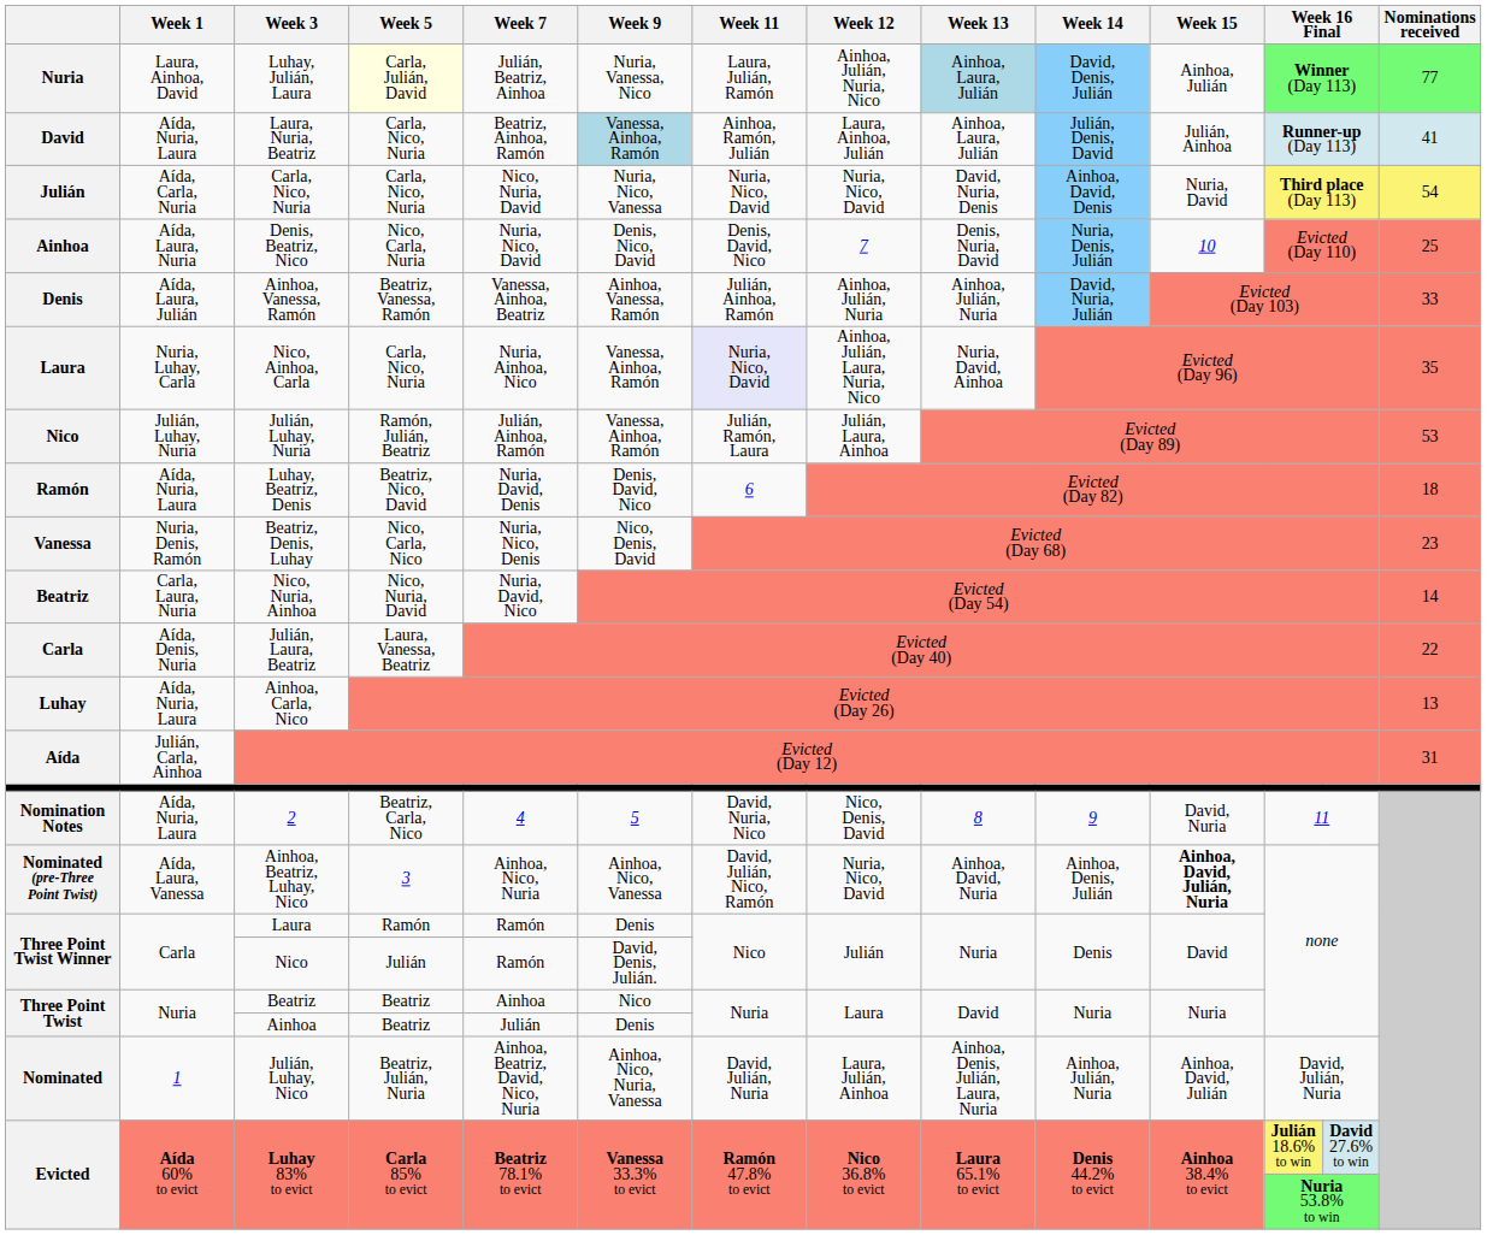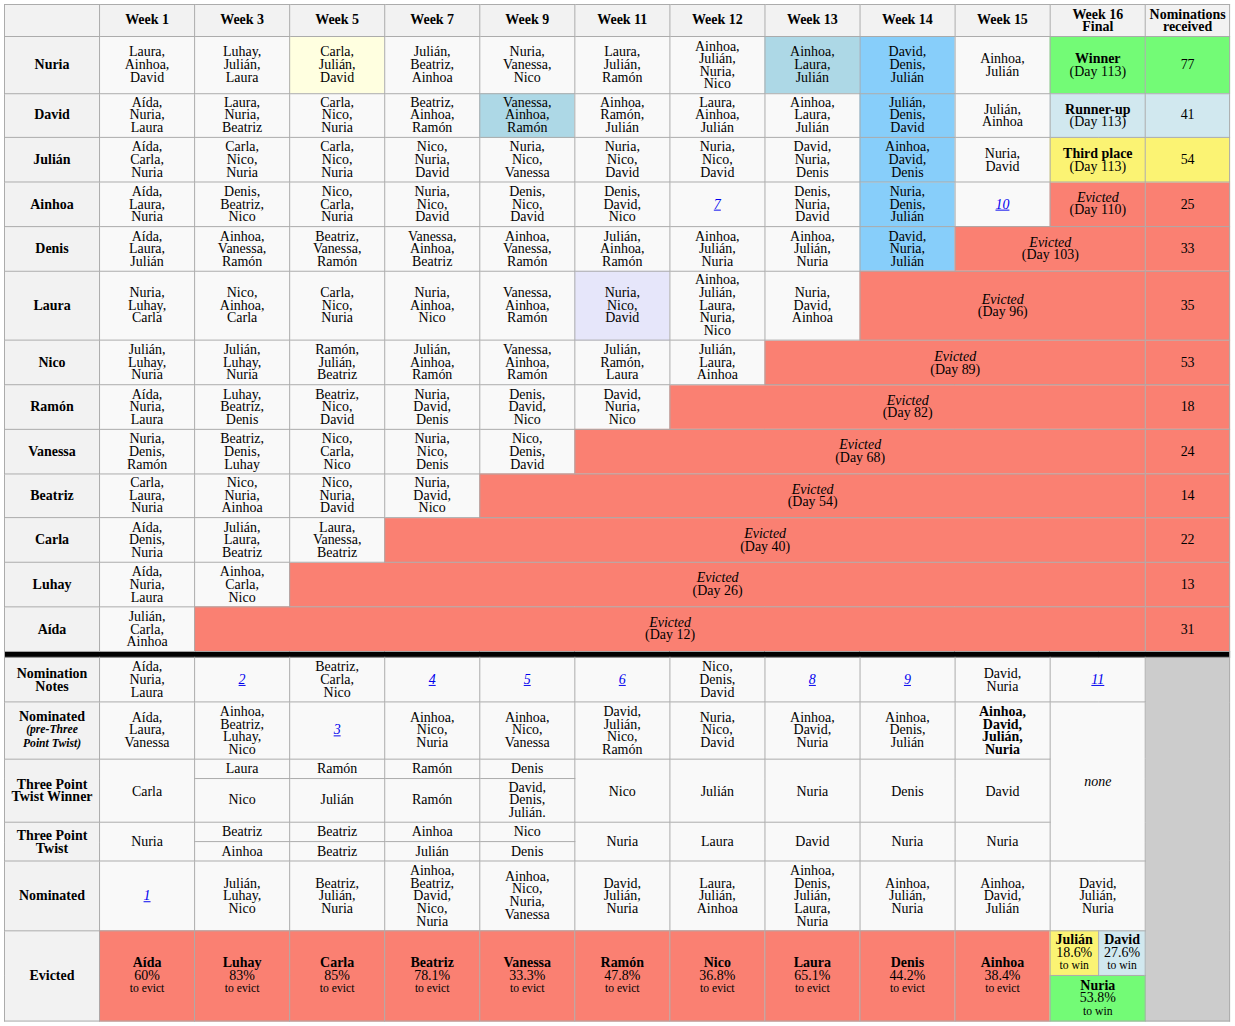 <table class="wikitable" style="text-align:center; width: 100%; font-size:90%; line-height:13px;">
 <tr>
 <th style="width:7%"></th>
 <th style="width:7%">Week 1</th>
 <th style="width:7%">Week 3</th>
 <th style="width:7%">Week 5</th>
 <th style="width:7%">Week 7</th>
 <th style="width:7%">Week 9</th>
 <th style="width:7%">Week 11</th>
 <th style="width:7%">Week 12</th>
 <th style="width:7%">Week 13</th>
 <th style="width:7%">Week 14</th>
 <th style="width:7%">Week 15</th>
 <th style="width:7%" colspan="2">Week 16<br>Final</th>
 <th style="width:1%">Nominations received</th>
 </tr>
 <tr>
 <th>Nuria</th>
 <td>Laura,<br>Ainhoa,<br>David</td>
 <td>Luhay,<br>Julián,<br>Laura</td>
 <td style="background: lightyellow;">Carla,<br>Julián,<br>David</td>
 <td>Julián,<br>Beatriz,<br>Ainhoa</td>
 <td>Nuria,<br>Vanessa,<br>Nico</td>
 <td>Laura,<br>Julián,<br>Ramón</td>
 <td>Ainhoa,<br>Julián,<br>Nuria,<br>Nico</td>
 <td style="background: lightblue;">Ainhoa,<br>Laura,<br>Julián</td>
 <td style="background:#87CEFA">David,<br>Denis,<br>Julián</td>
 <td>Ainhoa,<br>Julián</td>
 <td style="background:#73FB76" colspan="2"><strong>Winner</strong><br>(Day 113)</td>
 <td style="background:#73FB76">77</td>
 </tr>
 <tr>
 <th>David</th>
 <td>Aída,<br>Nuria,<br>Laura</td>
 <td>Laura,<br>Nuria,<br>Beatriz</td>
 <td>Carla,<br>Nico,<br>Nuria</td>
 <td>Beatriz,<br>Ainhoa,<br>Ramón</td>
 <td style="background: lightblue;">Vanessa,<br>Ainhoa,<br>Ramón</td>
 <td>Ainhoa,<br>Ramón,<br>Julián</td>
 <td>Laura,<br>Ainhoa,<br>Julián</td>
 <td>Ainhoa,<br>Laura,<br>Julián</td>
 <td style="background:#87CEFA">Julián,<br>Denis,<br>David</td>
 <td>Julián,<br>Ainhoa</td>
 <td style="background:#D1E8EF" colspan="2"><strong>Runner-up</strong><br>(Day 113)</td>
 <td style="background:#D1E8EF">41</td>
 </tr>
 <tr>
 <th>Julián</th>
 <td>Aída,<br>Carla,<br>Nuria</td>
 <td>Carla,<br>Nico,<br>Nuria</td>
 <td>Carla,<br>Nico,<br>Nuria</td>
 <td>Nico,<br>Nuria,<br>David</td>
 <td>Nuria,<br>Nico,<br>Vanessa</td>
 <td>Nuria,<br>Nico,<br>David</td>
 <td>Nuria,<br>Nico,<br>David</td>
 <td>David,<br>Nuria,<br>Denis</td>
 <td style="background:#87CEFA">Ainhoa,<br>David,<br>Denis</td>
 <td>Nuria,<br>David</td>
 <td style="background:#FBF373" colspan="2"><strong>Third place</strong><br>(Day 113)</td>
 <td style="background:#FBF373">54</td>
 </tr>
 <tr>
 <th>Ainhoa</th>
 <td>Aída,<br>Laura,<br>Nuria</td>
 <td>Denis,<br>Beatriz,<br>Nico</td>
 <td>Nico,<br>Carla,<br>Nuria</td>
 <td>Nuria,<br>Nico,<br>David</td>
 <td>Denis,<br>Nico,<br>David</td>
 <td>Denis,<br>David,<br>Nico</td>
 <td><em><a href='#'>7</a></em></td>
 <td>Denis,<br>Nuria,<br>David</td>
 <td style="background:#87CEFA">Nuria,<br>Denis,<br>Julián</td>
 <td><em><a href='#'>10</a></em></td>
 <td style="background:#FA8072" colspan="2"><em>Evicted</em><br>(Day 110)</td>
 <td style="background:#FA8072">25</td>
 </tr>
 <tr>
 <th>Denis</th>
 <td>Aída,<br>Laura,<br>Julián</td>
 <td>Ainhoa,<br>Vanessa,<br>Ramón</td>
 <td>Beatriz,<br>Vanessa,<br>Ramón</td>
 <td>Vanessa,<br>Ainhoa,<br>Beatriz</td>
 <td>Ainhoa,<br>Vanessa,<br>Ramón</td>
 <td>Julián,<br>Ainhoa,<br>Ramón</td>
 <td>Ainhoa,<br>Julián,<br>Nuria</td>
 <td>Ainhoa,<br>Julián,<br>Nuria</td>
 <td style="background:#87CEFA">David,<br>Nuria,<br>Julián</td>
 <td style="background:#FA8072" colspan="3"><em>Evicted</em><br>(Day 103)</td>
 <td style="background:#FA8072">33</td>
 </tr>
 <tr>
 <th>Laura</th>
 <td>Nuria,<br>Luhay,<br>Carla</td>
 <td>Nico,<br>Ainhoa,<br>Carla</td>
 <td>Carla,<br>Nico,<br>Nuria</td>
 <td>Nuria,<br>Ainhoa,<br>Nico</td>
 <td>Vanessa,<br>Ainhoa,<br>Ramón</td>
 <td style="background: lavender;">Nuria,<br>Nico,<br>David</td>
 <td>Ainhoa,<br>Julián,<br>Laura,<br>Nuria,<br>Nico</td>
 <td>Nuria,<br>David,<br>Ainhoa</td>
 <td style="background:#FA8072" colspan="4"><em>Evicted</em><br>(Day 96)</td>
 <td style="background:#FA8072">35</td>
 </tr>
 <tr>
 <th>Nico</th>
 <td>Julián,<br>Luhay,<br>Nuria</td>
 <td>Julián,<br>Luhay,<br>Nuria</td>
 <td>Ramón,<br>Julián,<br>Beatriz</td>
 <td>Julián,<br>Ainhoa,<br>Ramón</td>
 <td>Vanessa,<br>Ainhoa,<br>Ramón</td>
 <td>Julián,<br>Ramón,<br>Laura</td>
 <td>Julián,<br>Laura,<br>Ainhoa</td>
 <td style="background:#FA8072" colspan="5"><em>Evicted</em><br>(Day 89)</td>
 <td style="background:#FA8072">53</td>
 </tr>
 <tr>
 <th>Ramón</th>
 <td>Aída,<br>Nuria,<br>Laura</td>
 <td>Luhay,<br>Beatriz,<br>Denis</td>
 <td>Beatriz,<br>Nico,<br>David</td>
 <td>Nuria,<br>David,<br>Denis</td>
 <td>Denis,<br>David,<br>Nico</td>
-<td><em><a href='#'>6</a></em></td>
+<td>David,<br>Nuria,<br>Nico</td>
 <td style="background:#FA8072" colspan="6"><em>Evicted</em><br>(Day 82)</td>
 <td style="background:#FA8072">18</td>
 </tr>
 <tr>
 <th>Vanessa</th>
 <td>Nuria,<br>Denis,<br>Ramón</td>
 <td>Beatriz,<br>Denis,<br>Luhay</td>
 <td>Nico,<br>Carla,<br>Nico</td>
 <td>Nuria,<br>Nico,<br>Denis</td>
 <td>Nico,<br>Denis,<br>David</td>
 <td style="background:#FA8072" colspan="7"><em>Evicted</em><br>(Day 68)</td>
-<td style="background:#FA8072">23</td>
+<td style="background:#FA8072">24</td>
 </tr>
 <tr>
 <th>Beatriz</th>
 <td>Carla,<br>Laura,<br>Nuria</td>
 <td>Nico,<br>Nuria,<br>Ainhoa</td>
 <td>Nico,<br>Nuria,<br>David</td>
 <td>Nuria,<br>David,<br>Nico</td>
 <td style="background:#FA8072" colspan="8"><em>Evicted</em><br>(Day 54)</td>
 <td style="background:#FA8072">14</td>
 </tr>
 <tr>
 <th>Carla</th>
 <td>Aída,<br>Denis,<br>Nuria</td>
 <td>Julián,<br>Laura,<br>Beatriz</td>
 <td>Laura,<br>Vanessa,<br>Beatriz</td>
 <td style="background:#FA8072" colspan="9"><em>Evicted</em><br>(Day 40)</td>
 <td style="background:#FA8072">22</td>
 </tr>
 <tr>
 <th>Luhay</th>
 <td>Aída,<br>Nuria,<br>Laura</td>
 <td>Ainhoa,<br>Carla,<br>Nico</td>
 <td style="background:#FA8072" colspan="10"><em>Evicted</em><br>(Day 26)</td>
 <td style="background:#FA8072">13</td>
 </tr>
 <tr>
 <th>Aída</th>
 <td>Julián,<br>Carla,<br>Ainhoa</td>
 <td style="background:#FA8072" colspan="11"><em>Evicted</em><br>(Day 12)</td>
 <td style="background:#FA8072">31</td>
 </tr>
 <tr>
 <td style="background:#000" colspan="14"></td>
 </tr>
 <tr>
 <th>Nomination<br>Notes</th>
 <td>Aída,<br>Nuria,<br>Laura</td>
 <td><em><a href='#'>2</a></em></td>
 <td>Beatriz,<br>Carla,<br>Nico</td>
 <td><em><a href='#'>4</a></em></td>
 <td><em><a href='#'>5</a></em></td>
-<td>David,<br>Nuria,<br>Nico</td>
+<td><em><a href='#'>6</a></em></td>
 <td>Nico,<br>Denis,<br>David</td>
 <td><em><a href='#'>8</a></em></td>
 <td><em><a href='#'>9</a></em></td>
 <td>David,<br>Nuria</td>
 <td colspan="2"><em><a href='#'>11</a></em></td>
 <td style="background:#ccc" rowspan="9"></td>
 </tr>
 <tr>
 <th>Nominated<br><small><em>(pre-Three<br>Point Twist)</em></small></th>
 <td>Aída,<br>Laura,<br>Vanessa</td>
 <td>Ainhoa,<br>Beatriz,<br>Luhay,<br>Nico</td>
 <td><em><a href='#'>3</a></em></td>
 <td>Ainhoa,<br>Nico,<br>Nuria</td>
 <td>Ainhoa,<br>Nico,<br>Vanessa</td>
 <td>David,<br>Julián,<br>Nico,<br>Ramón</td>
 <td>Nuria,<br>Nico,<br>David</td>
 <td>Ainhoa,<br>David,<br>Nuria</td>
 <td>Ainhoa,<br>Denis,<br>Julián</td>
 <td><strong>Ainhoa,<br>David,<br>Julián,<br>Nuria</strong></td>
 <td rowspan="5" colspan="2"><em>none</em></td>
 </tr>
 <tr>
 <th rowspan="2">Three Point Twist Winner</th>
 <td rowspan="2">Carla</td>
 <td>Laura</td>
 <td>Ramón</td>
 <td>Ramón</td>
 <td>Denis</td>
 <td rowspan="2">Nico</td>
 <td rowspan="2">Julián</td>
 <td rowspan="2">Nuria</td>
 <td rowspan="2">Denis</td>
 <td rowspan="2">David</td>
 </tr>
 <tr>
 <td>Nico</td>
 <td>Julián</td>
 <td>Ramón</td>
 <td>David,<br>Denis,<br>Julián.</td>
 </tr>
 <tr>
 <th rowspan="2">Three Point Twist</th>
 <td rowspan="2">Nuria</td>
 <td>Beatriz</td>
 <td>Beatriz</td>
 <td>Ainhoa</td>
 <td>Nico</td>
 <td rowspan="2">Nuria</td>
 <td rowspan="2">Laura</td>
 <td rowspan="2">David</td>
 <td rowspan="2">Nuria</td>
 <td rowspan="2">Nuria</td>
 </tr>
 <tr>
 <td>Ainhoa</td>
 <td>Beatriz</td>
 <td>Julián</td>
 <td>Denis</td>
 </tr>
 <tr>
 <th>Nominated</th>
 <td><em><a href='#'>1</a></em></td>
 <td>Julián,<br>Luhay,<br>Nico</td>
 <td>Beatriz,<br>Julián,<br>Nuria</td>
 <td>Ainhoa,<br>Beatriz,<br>David,<br>Nico,<br>Nuria</td>
 <td>Ainhoa,<br>Nico,<br>Nuria,<br>Vanessa</td>
 <td>David,<br>Julián,<br>Nuria</td>
 <td>Laura,<br>Julián,<br>Ainhoa</td>
 <td>Ainhoa,<br>Denis,<br>Julián,<br>Laura,<br>Nuria</td>
 <td>Ainhoa,<br>Julián,<br>Nuria</td>
 <td>Ainhoa,<br>David,<br>Julián</td>
 <td colspan=2>David,<br>Julián,<br>Nuria</td>
 </tr>
 <tr>
 <th rowspan="2">Evicted</th>
 <td style="background:#FA8072" rowspan="2"><strong>Aída</strong><br>60%<br><small>to evict</small></td>
 <td style="background:#FA8072" rowspan="2"><strong>Luhay</strong><br>83%<br><small>to evict</small></td>
 <td style="background:#FA8072" rowspan="2"><strong>Carla</strong><br>85%<br><small>to evict</small></td>
 <td style="background:#FA8072" rowspan="2"><strong>Beatriz</strong><br>78.1%<br><small>to evict</small></td>
 <td style="background:#FA8072" rowspan="2"><strong>Vanessa</strong><br>33.3%<br><small>to evict</small></td>
 <td style="background:#FA8072" rowspan="2"><strong>Ramón</strong><br>47.8%<br><small>to evict</small></td>
 <td style="background:#FA8072" rowspan="2"><strong>Nico</strong><br>36.8%<br><small>to evict</small></td>
 <td style="background:#FA8072" rowspan="2"><strong>Laura</strong><br>65.1%<br><small>to evict</small></td>
 <td style="background:#FA8072" rowspan="2"><strong>Denis</strong><br>44.2%<br><small>to evict</small></td>
 <td style="background:#FA8072" rowspan="2"><strong>Ainhoa</strong><br>38.4%<br><small>to evict</small></td>
 <td style="background:#FBF373"><strong>Julián</strong><br>18.6%<br><small>to win</small></td>
 <td style="background:#D1E8EF"><strong>David</strong><br>27.6%<br><small>to win</small></td>
 </tr>
 <tr>
 <td style="background:#73FB76" colspan="2"><strong>Nuria</strong><br>53.8%<br><small>to win</small></td>
 </tr>
 </table>
